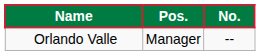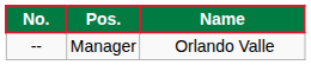 <table class="wikitable" style="text-align: center;">
 <tr>
+<th style="background:#007C43; color:#FFFFFF; border:2px solid #DA1A31; width: 50px;">No.</th>
+<th style="background:#007C43; color:#FFFFFF; border:2px solid #DA1A31; width: 50px;">Pos.</th>
 <th style="background:#007C43; color:#FFFFFF; border:2px solid #DA1A31; width: 150px;">Name</th>
-<th style="background:#007C43; color:#FFFFFF; border:2px solid #DA1A31; width: 50px;">Pos.</th>
-<th style="background:#007C43; color:#FFFFFF; border:2px solid #DA1A31; width: 50px;">No.</th>
 </tr>
 <tr>
+<td>--</td>
+<td>Manager</td>
 <td> Orlando Valle</td>
-<td>Manager</td>
-<td>--</td>
 </tr>
 </table>
